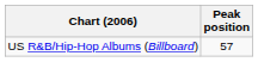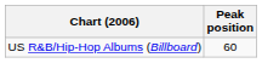 <table class="wikitable">
 <tr>
 <th>Chart (2006)</th>
 <th>Peak<br>position</th>
 </tr>
 <tr>
 <td>US <a href='#'>R&B/Hip-Hop Albums</a> (<em><a href='#'>Billboard</a></em>)</td>
-<td align="center">57</td>
+<td align="center">60</td>
 </tr>
 </table>
